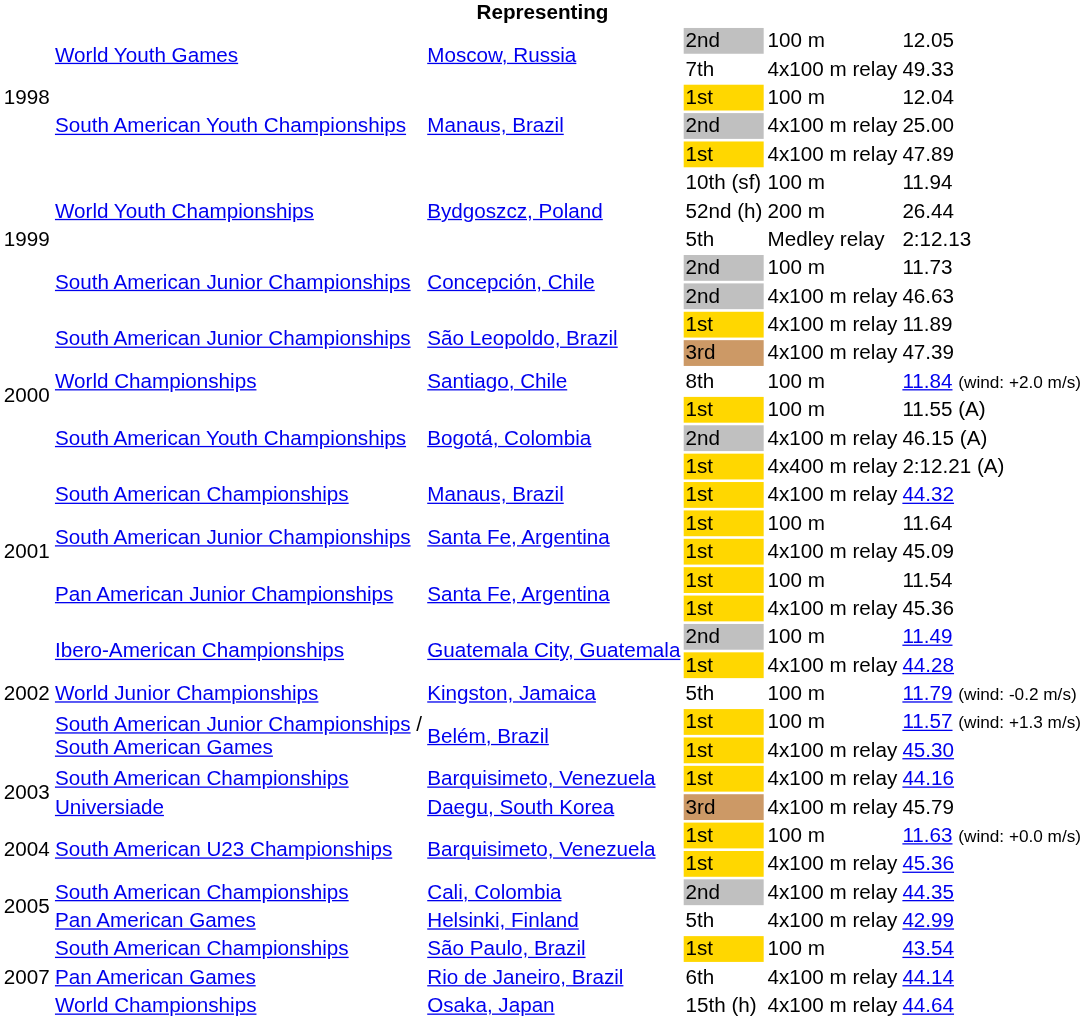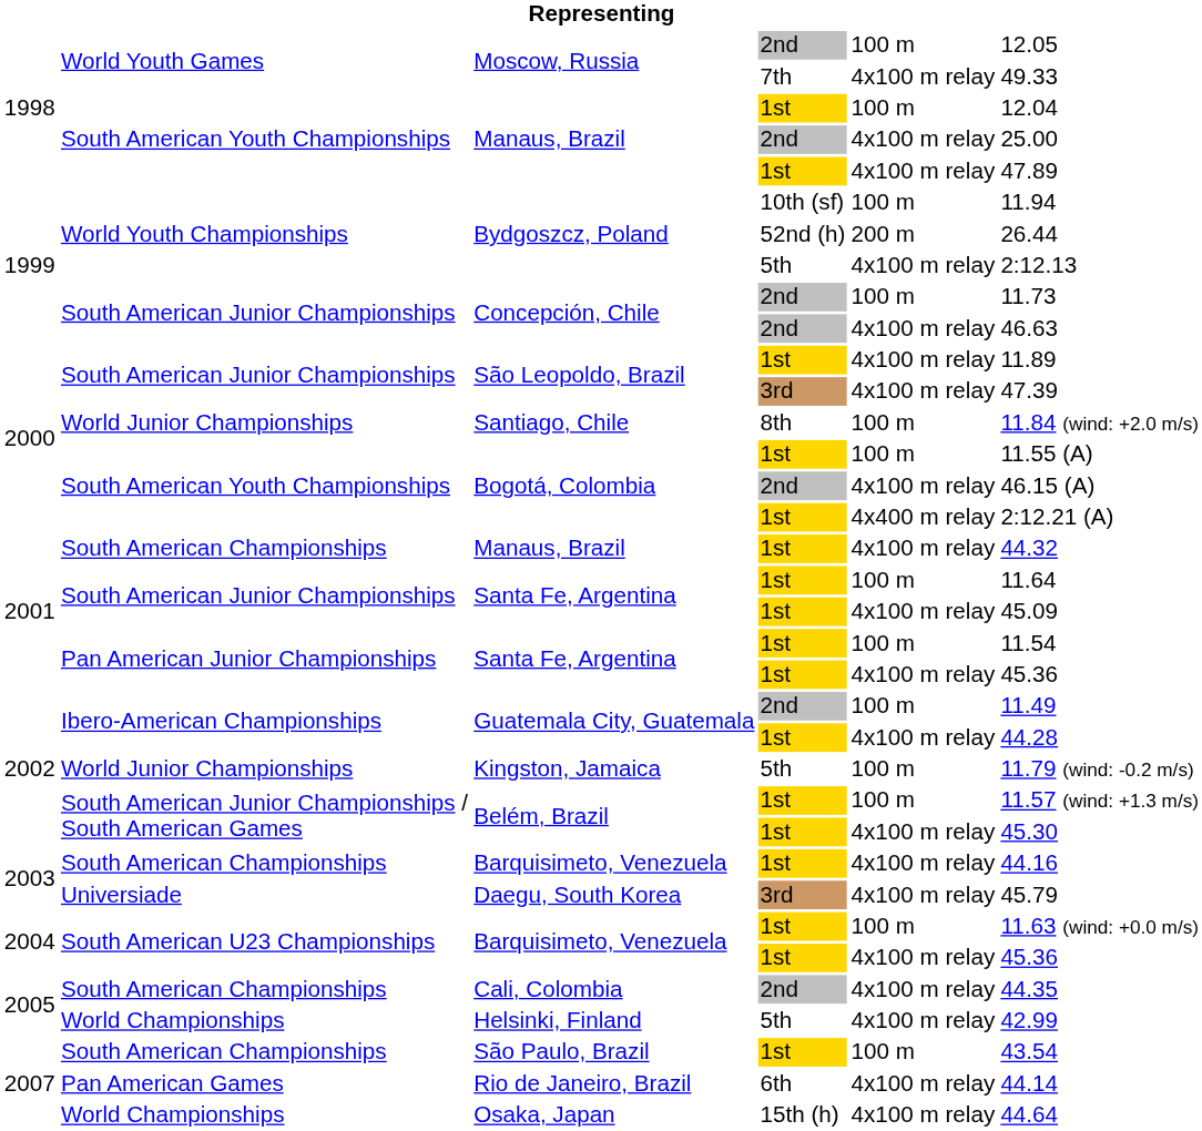 <table>
 <tr>
 <th colspan="6">Representing </th>
 </tr>
 <tr>
 <td rowspan=5>1998</td>
 <td rowspan=2><a href='#'>World Youth Games</a></td>
 <td rowspan=2><a href='#'>Moscow, Russia</a></td>
 <td bgcolor=silver>2nd</td>
 <td>100 m</td>
 <td>12.05</td>
 </tr>
 <tr>
 <td>7th</td>
 <td>4x100 m relay</td>
 <td>49.33</td>
 </tr>
 <tr>
 <td rowspan=3><a href='#'>South American Youth Championships</a></td>
 <td rowspan=3><a href='#'>Manaus, Brazil</a></td>
 <td bgcolor=gold>1st</td>
 <td>100 m</td>
 <td>12.04</td>
 </tr>
 <tr>
 <td bgcolor=silver>2nd</td>
 <td>4x100 m relay</td>
 <td>25.00</td>
 </tr>
 <tr>
 <td bgcolor=gold>1st</td>
 <td>4x100 m relay</td>
 <td>47.89</td>
 </tr>
 <tr>
 <td rowspan=5>1999</td>
 <td rowspan=3><a href='#'>World Youth Championships</a></td>
 <td rowspan=3><a href='#'>Bydgoszcz, Poland</a></td>
 <td>10th (sf)</td>
 <td>100 m</td>
 <td>11.94</td>
 </tr>
 <tr>
 <td>52nd (h)</td>
 <td>200 m</td>
 <td>26.44</td>
 </tr>
 <tr>
 <td>5th</td>
-<td>Medley relay</td>
+<td>4x100 m relay</td>
 <td>2:12.13</td>
 </tr>
 <tr>
 <td rowspan=2><a href='#'>South American Junior Championships</a></td>
 <td rowspan=2><a href='#'>Concepción, Chile</a></td>
 <td bgcolor=silver>2nd</td>
 <td>100 m</td>
 <td>11.73</td>
 </tr>
 <tr>
 <td bgcolor=silver>2nd</td>
 <td>4x100 m relay</td>
 <td>46.63</td>
 </tr>
 <tr>
 <td rowspan=6>2000</td>
 <td rowspan=2><a href='#'>South American Junior Championships</a></td>
 <td rowspan=2><a href='#'>São Leopoldo, Brazil</a></td>
 <td bgcolor=gold>1st</td>
 <td>4x100 m relay</td>
 <td>11.89</td>
 </tr>
 <tr>
 <td bgcolor=cc9966>3rd</td>
 <td>4x100 m relay</td>
 <td>47.39</td>
 </tr>
 <tr>
-<td><a href='#'>World Championships</a></td>
+<td><a href='#'>World Junior Championships</a></td>
 <td><a href='#'>Santiago, Chile</a></td>
 <td>8th</td>
 <td>100 m</td>
 <td><a href='#'>11.84</a> <small>(wind: +2.0 m/s)</small></td>
 </tr>
 <tr>
 <td rowspan=3><a href='#'>South American Youth Championships</a></td>
 <td rowspan=3><a href='#'>Bogotá, Colombia</a></td>
 <td bgcolor=gold>1st</td>
 <td>100 m</td>
 <td>11.55 (A)</td>
 </tr>
 <tr>
 <td bgcolor=silver>2nd</td>
 <td>4x100 m relay</td>
 <td>46.15 (A)</td>
 </tr>
 <tr>
 <td bgcolor=gold>1st</td>
 <td>4x400 m relay</td>
 <td>2:12.21 (A)</td>
 </tr>
 <tr>
 <td rowspan=5>2001</td>
 <td><a href='#'>South American Championships</a></td>
 <td><a href='#'>Manaus, Brazil</a></td>
 <td bgcolor=gold>1st</td>
 <td>4x100 m relay</td>
 <td><a href='#'>44.32</a></td>
 </tr>
 <tr>
 <td rowspan=2><a href='#'>South American Junior Championships</a></td>
 <td rowspan=2><a href='#'>Santa Fe, Argentina</a></td>
 <td bgcolor=gold>1st</td>
 <td>100 m</td>
 <td>11.64</td>
 </tr>
 <tr>
 <td bgcolor=gold>1st</td>
 <td>4x100 m relay</td>
 <td>45.09</td>
 </tr>
 <tr>
 <td rowspan=2><a href='#'>Pan American Junior Championships</a></td>
 <td rowspan=2><a href='#'>Santa Fe, Argentina</a></td>
 <td bgcolor=gold>1st</td>
 <td>100 m</td>
 <td>11.54</td>
 </tr>
 <tr>
 <td bgcolor=gold>1st</td>
 <td>4x100 m relay</td>
 <td>45.36</td>
 </tr>
 <tr>
 <td rowspan=5>2002</td>
 <td rowspan=2><a href='#'>Ibero-American Championships</a></td>
 <td rowspan=2><a href='#'>Guatemala City, Guatemala</a></td>
 <td bgcolor=silver>2nd</td>
 <td>100 m</td>
 <td><a href='#'>11.49</a></td>
 </tr>
 <tr>
 <td bgcolor=gold>1st</td>
 <td>4x100 m relay</td>
 <td><a href='#'>44.28</a></td>
 </tr>
 <tr>
 <td><a href='#'>World Junior Championships</a></td>
 <td><a href='#'>Kingston, Jamaica</a></td>
 <td>5th</td>
 <td>100 m</td>
 <td><a href='#'>11.79</a> <small>(wind: -0.2 m/s)</small></td>
 </tr>
 <tr>
 <td rowspan=2><a href='#'>South American Junior Championships</a> /<br> <a href='#'>South American Games</a></td>
 <td rowspan=2><a href='#'>Belém, Brazil</a></td>
 <td bgcolor=gold>1st</td>
 <td>100 m</td>
 <td><a href='#'>11.57</a> <small>(wind: +1.3 m/s)</small></td>
 </tr>
 <tr>
 <td bgcolor=gold>1st</td>
 <td>4x100 m relay</td>
 <td><a href='#'>45.30</a></td>
 </tr>
 <tr>
 <td rowspan=2>2003</td>
 <td><a href='#'>South American Championships</a></td>
 <td><a href='#'>Barquisimeto, Venezuela</a></td>
 <td bgcolor=gold>1st</td>
 <td>4x100 m relay</td>
 <td><a href='#'>44.16</a></td>
 </tr>
 <tr>
 <td><a href='#'>Universiade</a></td>
 <td><a href='#'>Daegu, South Korea</a></td>
 <td bgcolor="cc9966">3rd</td>
 <td>4x100 m relay</td>
 <td>45.79</td>
 </tr>
 <tr>
 <td rowspan=2>2004</td>
 <td rowspan=2><a href='#'>South American U23 Championships</a></td>
 <td rowspan=2><a href='#'>Barquisimeto, Venezuela</a></td>
 <td bgcolor=gold>1st</td>
 <td>100 m</td>
 <td><a href='#'>11.63</a> <small>(wind: +0.0 m/s)</small></td>
 </tr>
 <tr>
 <td bgcolor=gold>1st</td>
 <td>4x100 m relay</td>
 <td><a href='#'>45.36</a></td>
 </tr>
 <tr>
 <td rowspan=2>2005</td>
 <td><a href='#'>South American Championships</a></td>
 <td><a href='#'>Cali, Colombia</a></td>
 <td bgcolor=silver>2nd</td>
 <td>4x100 m relay</td>
 <td><a href='#'>44.35</a></td>
 </tr>
 <tr>
-<td><a href='#'>Pan American Games</a></td>
+<td><a href='#'>World Championships</a></td>
 <td><a href='#'>Helsinki, Finland</a></td>
 <td>5th</td>
 <td>4x100 m relay</td>
 <td><a href='#'>42.99</a></td>
 </tr>
 <tr>
 <td rowspan=3>2007</td>
 <td><a href='#'>South American Championships</a></td>
 <td><a href='#'>São Paulo, Brazil</a></td>
 <td bgcolor=gold>1st</td>
 <td>100 m</td>
 <td><a href='#'>43.54</a></td>
 </tr>
 <tr>
 <td><a href='#'>Pan American Games</a></td>
 <td><a href='#'>Rio de Janeiro, Brazil</a></td>
 <td>6th</td>
 <td>4x100 m relay</td>
 <td><a href='#'>44.14</a></td>
 </tr>
 <tr>
 <td><a href='#'>World Championships</a></td>
 <td><a href='#'>Osaka, Japan</a></td>
 <td>15th (h)</td>
 <td>4x100 m relay</td>
 <td><a href='#'>44.64</a></td>
 </tr>
 </table>
